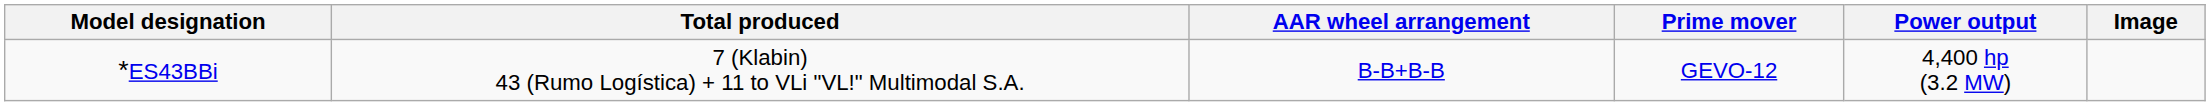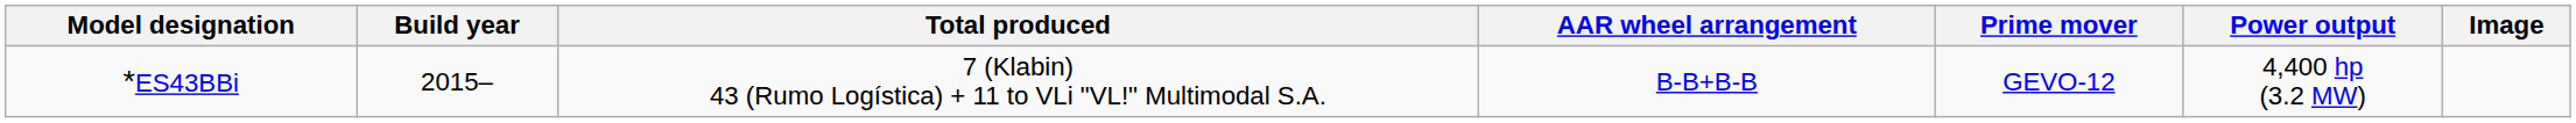 <table class="wikitable sortable" style="width: 100%">
 <tr>
 <th>Model designation</th>
+<th>Build year</th>
 <th>Total produced</th>
 <th class="unsortable"><a href='#'>AAR wheel arrangement</a></th>
 <th class="unsortable"><a href='#'>Prime mover</a></th>
 <th><a href='#'>Power output</a></th>
 <th class="unsortable">Image</th>
 </tr>
 <tr align = "center">
 <td><span><big>*</big></span><a href='#'>ES43BBi</a></td>
+<td>2015–</td>
 <td>7 (Klabin)<br>43 (Rumo Logística) + 11 to VLi "VL!" Multimodal S.A.</td>
 <td><a href='#'>B-B+B-B</a></td>
 <td><a href='#'>GEVO-12</a></td>
 <td>4,400 <a href='#'>hp</a><br>(3.2 <a href='#'>MW</a>)</td>
 <td></td>
 </tr>
 </table>
